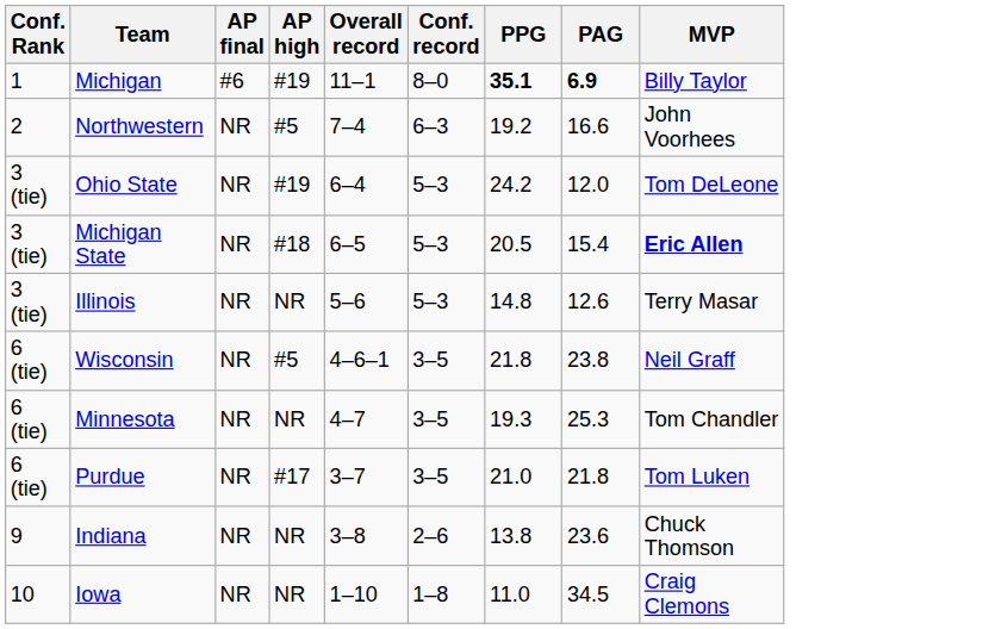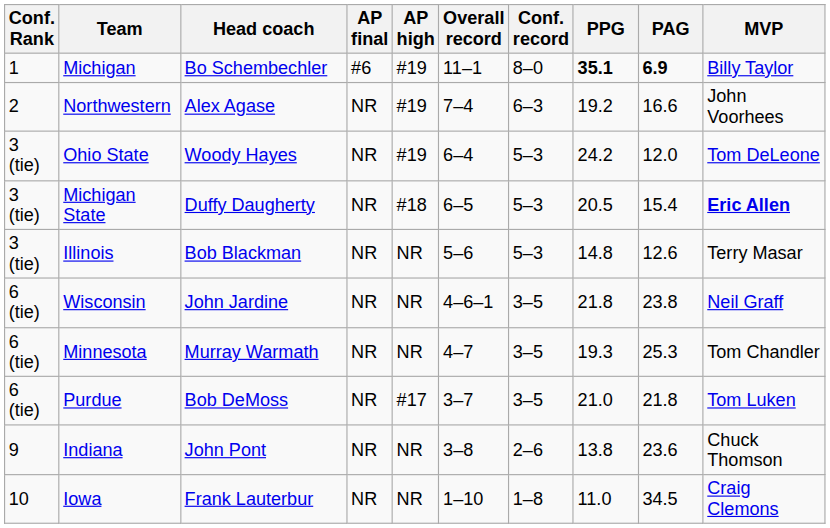 <table class="sortable wikitable">
 <tr>
 <th width="25">Conf. Rank</th>
 <th width="100">Team</th>
+<th width="140">Head coach</th>
 <th width="25">AP final</th>
 <th width="25">AP high</th>
 <th width="50">Overall record</th>
 <th width="50">Conf. record</th>
 <th width="50">PPG</th>
 <th width="50">PAG</th>
 <th width="100">MVP</th>
 </tr>
 <tr align="left" bgcolor="">
 <td>1</td>
 <td><a href='#'>Michigan</a></td>
+<td><a href='#'>Bo Schembechler</a></td>
 <td>#6</td>
 <td>#19</td>
 <td>11–1</td>
 <td>8–0</td>
 <td><strong>35.1</strong></td>
 <td><strong>6.9</strong></td>
 <td><a href='#'>Billy Taylor</a></td>
 </tr>
 <tr align="left" bgcolor="">
 <td>2</td>
 <td><a href='#'>Northwestern</a></td>
+<td><a href='#'>Alex Agase</a></td>
 <td>NR</td>
-<td>#5</td>
+<td>#19</td>
 <td>7–4</td>
 <td>6–3</td>
 <td>19.2</td>
 <td>16.6</td>
 <td>John Voorhees</td>
 </tr>
 <tr align="left" bgcolor="">
 <td>3 (tie)</td>
 <td><a href='#'>Ohio State</a></td>
+<td><a href='#'>Woody Hayes</a></td>
 <td>NR</td>
 <td>#19</td>
 <td>6–4</td>
 <td>5–3</td>
 <td>24.2</td>
 <td>12.0</td>
 <td><a href='#'>Tom DeLeone</a></td>
 </tr>
 <tr align="left" bgcolor="">
 <td>3 (tie)</td>
 <td><a href='#'>Michigan State</a></td>
+<td><a href='#'>Duffy Daugherty</a></td>
 <td>NR</td>
 <td>#18</td>
 <td>6–5</td>
 <td>5–3</td>
 <td>20.5</td>
 <td>15.4</td>
 <td><strong><a href='#'>Eric Allen</a></strong></td>
 </tr>
 <tr align="left" bgcolor="">
 <td>3 (tie)</td>
 <td><a href='#'>Illinois</a></td>
+<td><a href='#'>Bob Blackman</a></td>
 <td>NR</td>
 <td>NR</td>
 <td>5–6</td>
 <td>5–3</td>
 <td>14.8</td>
 <td>12.6</td>
 <td>Terry Masar</td>
 </tr>
 <tr align="left" bgcolor="">
 <td>6 (tie)</td>
 <td><a href='#'>Wisconsin</a></td>
+<td><a href='#'>John Jardine</a></td>
 <td>NR</td>
-<td>#5</td>
+<td>NR</td>
 <td>4–6–1</td>
 <td>3–5</td>
 <td>21.8</td>
 <td>23.8</td>
 <td><a href='#'>Neil Graff</a></td>
 </tr>
 <tr align="left" bgcolor="">
 <td>6 (tie)</td>
 <td><a href='#'>Minnesota</a></td>
+<td><a href='#'>Murray Warmath</a></td>
 <td>NR</td>
 <td>NR</td>
 <td>4–7</td>
 <td>3–5</td>
 <td>19.3</td>
 <td>25.3</td>
 <td>Tom Chandler</td>
 </tr>
 <tr align="left" bgcolor="">
 <td>6 (tie)</td>
 <td><a href='#'>Purdue</a></td>
+<td><a href='#'>Bob DeMoss</a></td>
 <td>NR</td>
 <td>#17</td>
 <td>3–7</td>
 <td>3–5</td>
 <td>21.0</td>
 <td>21.8</td>
 <td><a href='#'>Tom Luken</a></td>
 </tr>
 <tr align="left" bgcolor="">
 <td>9</td>
 <td><a href='#'>Indiana</a></td>
+<td><a href='#'>John Pont</a></td>
 <td>NR</td>
 <td>NR</td>
 <td>3–8</td>
 <td>2–6</td>
 <td>13.8</td>
 <td>23.6</td>
 <td>Chuck Thomson</td>
 </tr>
 <tr align="left" bgcolor="">
 <td>10</td>
 <td><a href='#'>Iowa</a></td>
+<td><a href='#'>Frank Lauterbur</a></td>
 <td>NR</td>
 <td>NR</td>
 <td>1–10</td>
 <td>1–8</td>
 <td>11.0</td>
 <td>34.5</td>
 <td><a href='#'>Craig Clemons</a></td>
 </tr>
 </table>
